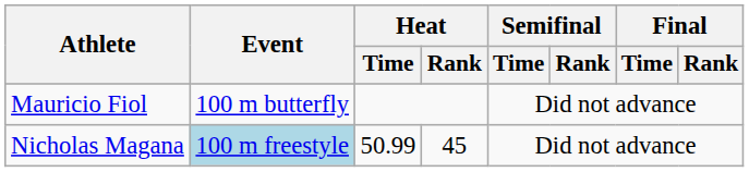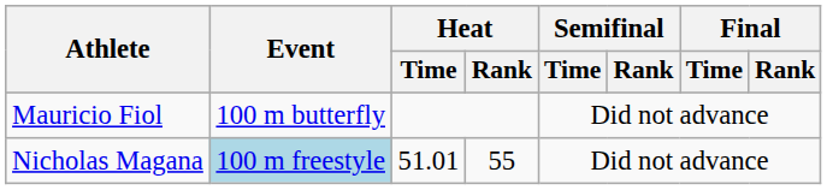 <table class=wikitable style="font-size:90%">
 <tr>
 <th rowspan="2">Athlete</th>
 <th rowspan="2">Event</th>
 <th colspan="2">Heat</th>
 <th colspan="2">Semifinal</th>
 <th colspan="2">Final</th>
 </tr>
 <tr style="font-size:95%">
 <th>Time</th>
 <th>Rank</th>
 <th>Time</th>
 <th>Rank</th>
 <th>Time</th>
 <th>Rank</th>
 </tr>
 <tr align=center>
 <td align=left><a href='#'>Mauricio Fiol</a></td>
 <td align=left><a href='#'>100 m butterfly</a></td>
 <td colspan=2></td>
 <td colspan=4>Did not advance</td>
 </tr>
 <tr align=center>
 <td align=left><a href='#'>Nicholas Magana</a></td>
 <td align=left style="background: lightblue;"><a href='#'>100 m freestyle</a></td>
-<td>50.99</td>
-<td>45</td>
+<td>51.01</td>
+<td>55</td>
 <td colspan=4>Did not advance</td>
 </tr>
 </table>
